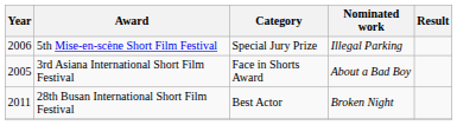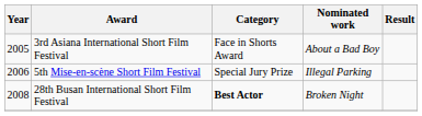 <table class="wikitable sortable">
 <tr>
 <th>Year</th>
 <th>Award</th>
 <th>Category</th>
 <th>Nominated work</th>
 <th>Result</th>
 </tr>
 <tr>
+<td>2005</td>
+<td>3rd Asiana International Short Film Festival</td>
+<td>Face in Shorts Award</td>
+<td><em>About a Bad Boy</em></td>
+<td></td>
+</tr>
+<tr>
 <td>2006</td>
 <td>5th <a href='#'>Mise-en-scène Short Film Festival</a></td>
 <td>Special Jury Prize</td>
 <td><em>Illegal Parking</em></td>
 <td></td>
 </tr>
 <tr>
-<td>2005</td>
-<td>3rd Asiana International Short Film Festival</td>
-<td>Face in Shorts Award</td>
-<td><em>About a Bad Boy</em></td>
-<td></td>
-</tr>
-<tr>
-<td>2011</td>
+<td>2008</td>
 <td>28th Busan International Short Film Festival</td>
-<td>Best Actor </td>
+<td><strong>Best Actor </strong></td>
 <td><em>Broken Night</em></td>
 <td></td>
 </tr>
 <tr>
 </tr>
 </table>
